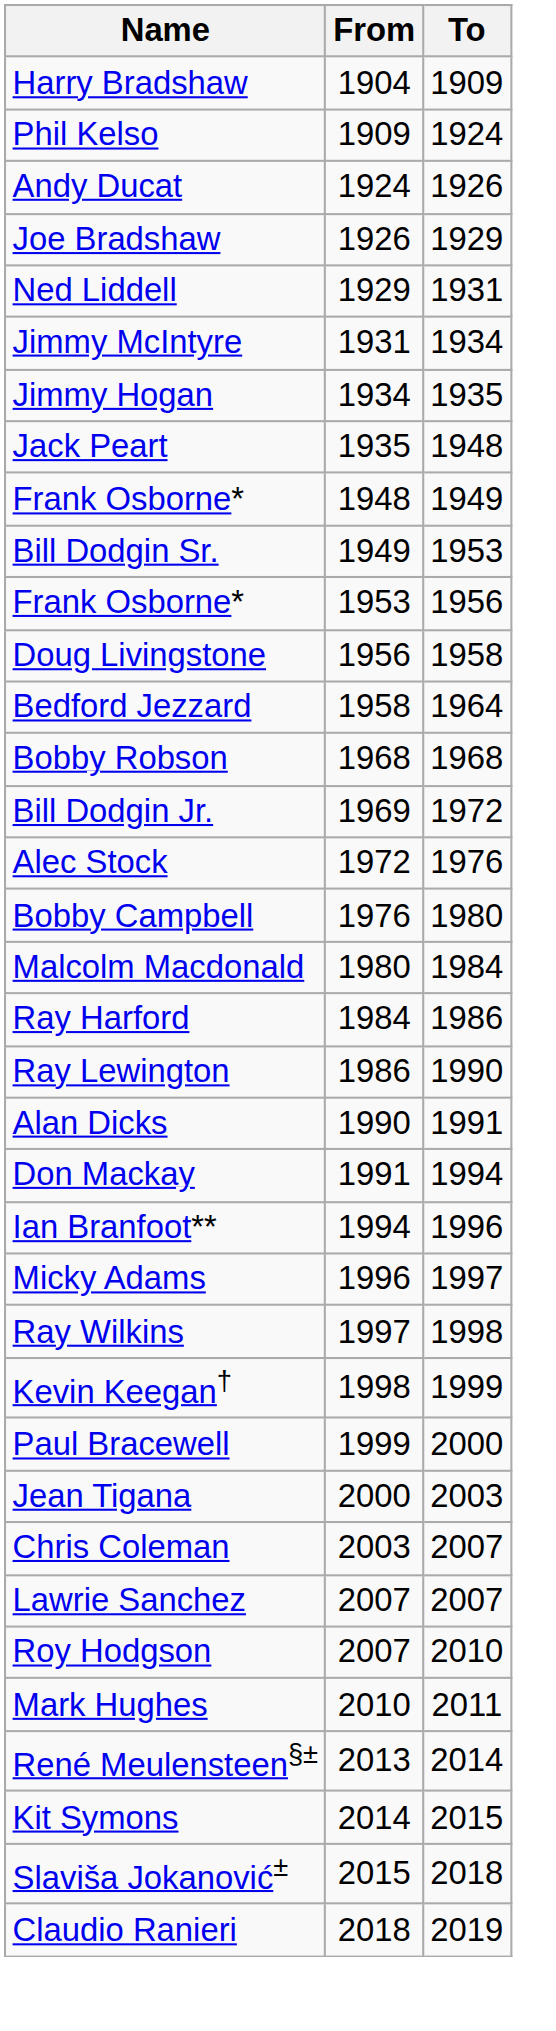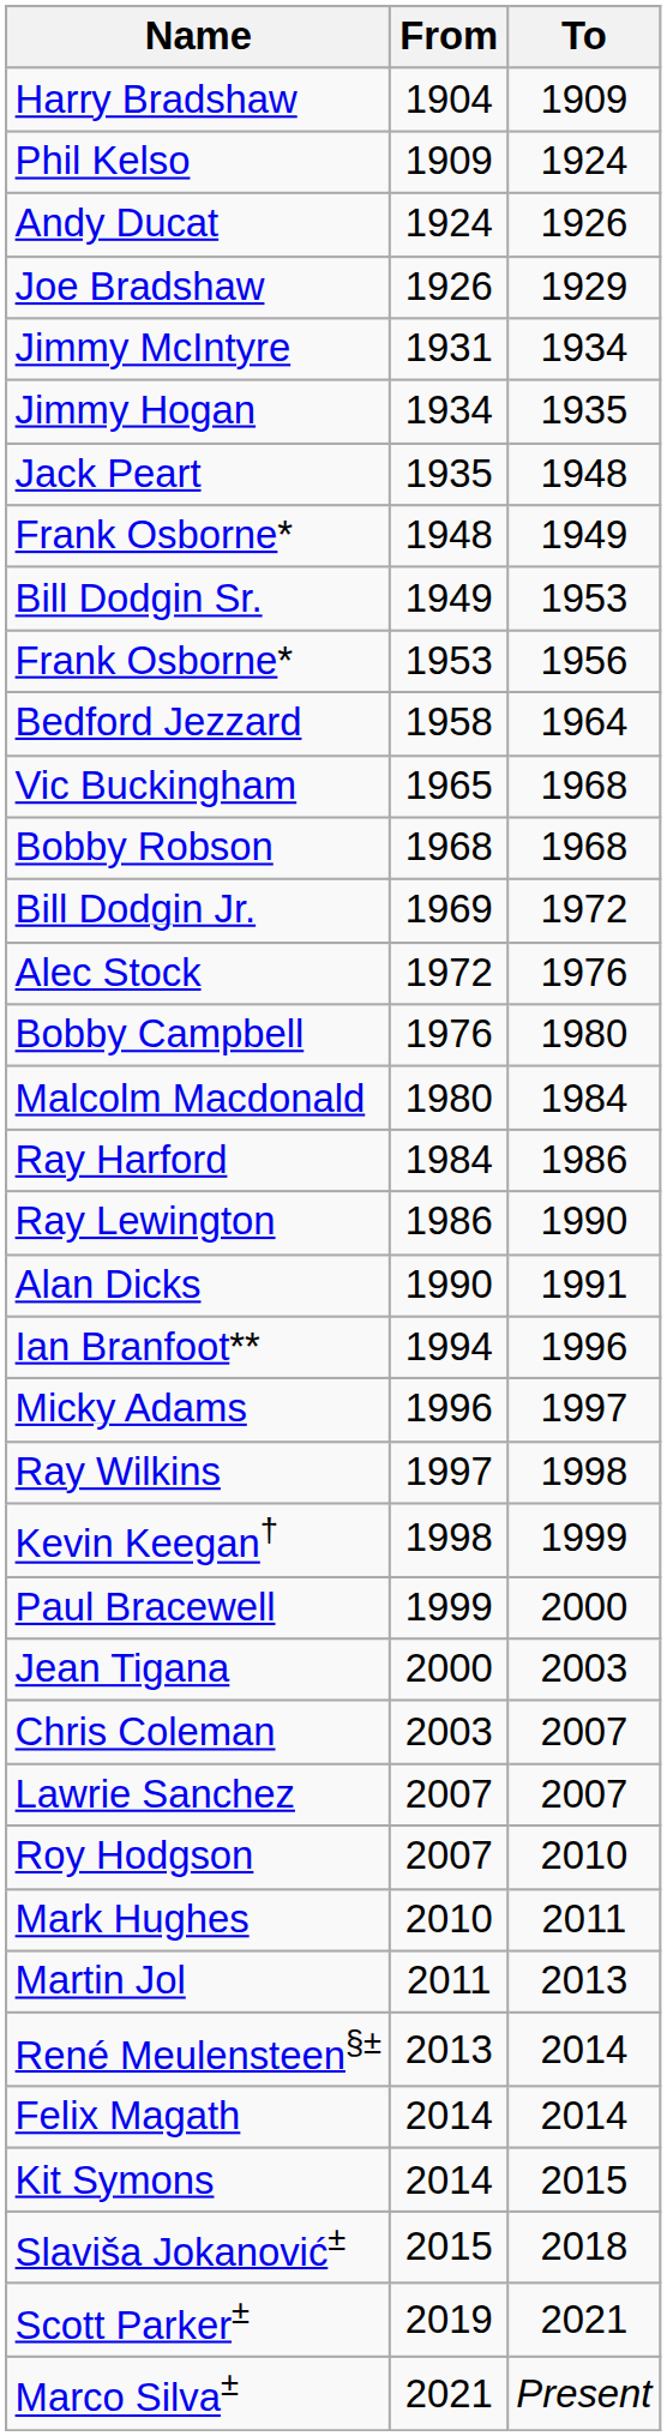 <table class="wikitable sortable" style="text-align: center;">
 <tr>
 <th>Name</th>
 <th>From</th>
 <th>To</th>
 </tr>
 <tr>
 <td style="text-align: left;"><a href='#'>Harry Bradshaw</a></td>
 <td>1904</td>
 <td>1909</td>
 </tr>
 <tr>
 <td style="text-align: left;"><a href='#'>Phil Kelso</a></td>
 <td>1909</td>
 <td>1924</td>
 </tr>
 <tr>
 <td style="text-align: left;"><a href='#'>Andy Ducat</a></td>
 <td>1924</td>
 <td>1926</td>
 </tr>
 <tr>
 <td style="text-align: left;"><a href='#'>Joe Bradshaw</a></td>
 <td>1926</td>
 <td>1929</td>
-</tr>
-<tr>
-<td style="text-align: left;"><a href='#'>Ned Liddell</a></td>
-<td>1929</td>
-<td>1931</td>
 </tr>
 <tr>
 <td style="text-align: left;"><a href='#'>Jimmy McIntyre</a></td>
 <td>1931</td>
 <td>1934</td>
 </tr>
 <tr>
 <td style="text-align: left;"><a href='#'>Jimmy Hogan</a></td>
 <td>1934</td>
 <td>1935</td>
 </tr>
 <tr>
 <td style="text-align: left;"><a href='#'>Jack Peart</a></td>
 <td>1935</td>
 <td>1948</td>
 </tr>
 <tr>
 <td style="text-align: left;"><a href='#'>Frank Osborne</a>*</td>
 <td>1948</td>
 <td>1949</td>
 </tr>
 <tr>
 <td style="text-align: left;"><a href='#'>Bill Dodgin Sr.</a></td>
 <td>1949</td>
 <td>1953</td>
 </tr>
 <tr>
 <td style="text-align: left;"><a href='#'>Frank Osborne</a>*</td>
 <td>1953</td>
 <td>1956</td>
 </tr>
 <tr>
-<td style="text-align: left;"><a href='#'>Doug Livingstone</a></td>
-<td>1956</td>
-<td>1958</td>
-</tr>
-<tr>
 <td style="text-align: left;"><a href='#'>Bedford Jezzard</a></td>
 <td>1958</td>
 <td>1964</td>
+</tr>
+<tr>
+<td style="text-align: left;"><a href='#'>Vic Buckingham</a></td>
+<td>1965</td>
+<td>1968</td>
 </tr>
 <tr>
 <td style="text-align: left;"><a href='#'>Bobby Robson</a></td>
 <td>1968</td>
 <td>1968</td>
 </tr>
 <tr>
 <td style="text-align: left;"><a href='#'>Bill Dodgin Jr.</a></td>
 <td>1969</td>
 <td>1972</td>
 </tr>
 <tr>
 <td style="text-align: left;"><a href='#'>Alec Stock</a></td>
 <td>1972</td>
 <td>1976</td>
 </tr>
 <tr>
 <td style="text-align: left;"><a href='#'>Bobby Campbell</a></td>
 <td>1976</td>
 <td>1980</td>
 </tr>
 <tr>
 <td style="text-align: left;"><a href='#'>Malcolm Macdonald</a></td>
 <td>1980</td>
 <td>1984</td>
 </tr>
 <tr>
 <td style="text-align: left;"><a href='#'>Ray Harford</a></td>
 <td>1984</td>
 <td>1986</td>
 </tr>
 <tr>
 <td style="text-align: left;"><a href='#'>Ray Lewington</a></td>
 <td>1986</td>
 <td>1990</td>
 </tr>
 <tr>
 <td style="text-align: left;"><a href='#'>Alan Dicks</a></td>
 <td>1990</td>
 <td>1991</td>
-</tr>
-<tr>
-<td style="text-align: left;"><a href='#'>Don Mackay</a></td>
-<td>1991</td>
-<td>1994</td>
 </tr>
 <tr>
 <td style="text-align: left;"><a href='#'>Ian Branfoot</a>**</td>
 <td>1994</td>
 <td>1996</td>
 </tr>
 <tr>
 <td style="text-align: left;"><a href='#'>Micky Adams</a></td>
 <td>1996</td>
 <td>1997</td>
 </tr>
 <tr>
 <td style="text-align: left;"><a href='#'>Ray Wilkins</a></td>
 <td>1997</td>
 <td>1998</td>
 </tr>
 <tr>
 <td style="text-align: left;"><a href='#'>Kevin Keegan</a><sup>†</sup></td>
 <td>1998</td>
 <td>1999</td>
 </tr>
 <tr>
 <td style="text-align: left;"><a href='#'>Paul Bracewell</a></td>
 <td>1999</td>
 <td>2000</td>
 </tr>
 <tr>
 <td style="text-align: left;"><a href='#'>Jean Tigana</a></td>
 <td>2000</td>
 <td>2003</td>
 </tr>
 <tr>
 <td style="text-align: left;"><a href='#'>Chris Coleman</a></td>
 <td>2003</td>
 <td>2007</td>
 </tr>
 <tr>
 <td style="text-align: left;"><a href='#'>Lawrie Sanchez</a></td>
 <td>2007</td>
 <td>2007</td>
 </tr>
 <tr>
 <td style="text-align: left;"><a href='#'>Roy Hodgson</a></td>
 <td>2007</td>
 <td>2010</td>
 </tr>
 <tr>
 <td style="text-align: left;"><a href='#'>Mark Hughes</a></td>
 <td>2010</td>
 <td>2011</td>
 </tr>
 <tr>
+<td style="text-align: left;"><a href='#'>Martin Jol</a></td>
+<td>2011</td>
+<td>2013</td>
+</tr>
+<tr>
 <td style="text-align: left;"><a href='#'>René Meulensteen</a><sup>§±</sup></td>
 <td>2013</td>
+<td>2014</td>
+</tr>
+<tr>
+<td style="text-align: left;"><a href='#'>Felix Magath</a></td>
+<td>2014</td>
 <td>2014</td>
 </tr>
 <tr>
 <td style="text-align: left;"><a href='#'>Kit Symons</a></td>
 <td>2014</td>
 <td>2015</td>
 </tr>
 <tr>
 <td style="text-align: left;"><a href='#'>Slaviša Jokanović</a><sup>±</sup></td>
 <td>2015</td>
 <td>2018</td>
 </tr>
 <tr>
-<td style="text-align: left;"><a href='#'>Claudio Ranieri</a></td>
-<td>2018</td>
+<td style="text-align: left;"><a href='#'>Scott Parker</a><sup>±</sup></td>
 <td>2019</td>
+<td>2021</td>
+</tr>
+<tr>
+<td style="text-align: left;"><a href='#'>Marco Silva</a><sup>±</sup></td>
+<td>2021</td>
+<td><em>Present</em></td>
 </tr>
 </table>
